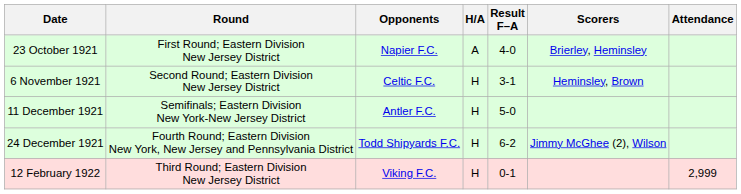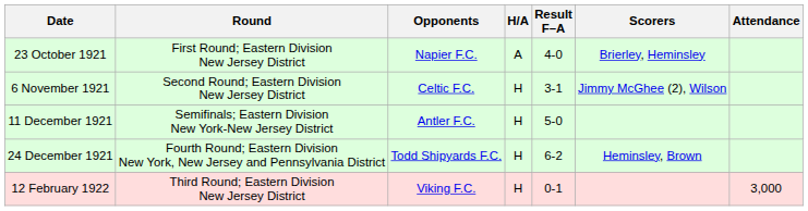 <table class="wikitable" style="text-align:center">
 <tr>
 <th>Date</th>
 <th>Round</th>
 <th>Opponents</th>
 <th>H/A</th>
 <th>Result<br>F–A</th>
 <th>Scorers</th>
 <th>Attendance</th>
 </tr>
 <tr bgcolor="#ddffdd">
 <td>23 October 1921</td>
 <td>First Round; Eastern Division<br>New Jersey District</td>
 <td><a href='#'>Napier F.C.</a></td>
 <td>A</td>
 <td>4-0</td>
 <td><a href='#'>Brierley</a>, <a href='#'>Heminsley</a></td>
 <td></td>
 </tr>
 <tr bgcolor="#ddffdd">
 <td>6 November 1921</td>
 <td>Second Round; Eastern Division<br>New Jersey District</td>
 <td><a href='#'>Celtic F.C.</a></td>
 <td>H</td>
 <td>3-1</td>
-<td><a href='#'>Heminsley</a>, <a href='#'>Brown</a></td>
+<td><a href='#'>Jimmy McGhee</a> (2), <a href='#'>Wilson</a></td>
 <td></td>
 </tr>
 <tr bgcolor="#ddffdd">
 <td>11 December 1921</td>
 <td>Semifinals; Eastern Division<br>New York-New Jersey District</td>
 <td><a href='#'>Antler F.C.</a></td>
 <td>H</td>
 <td>5-0</td>
 <td></td>
 <td></td>
 </tr>
 <tr bgcolor="#ddffdd">
 <td>24 December 1921</td>
 <td>Fourth Round; Eastern Division<br>New York, New Jersey and Pennsylvania District</td>
 <td><a href='#'>Todd Shipyards F.C.</a></td>
 <td>H</td>
 <td>6-2</td>
-<td><a href='#'>Jimmy McGhee</a> (2), <a href='#'>Wilson</a></td>
+<td><a href='#'>Heminsley</a>, <a href='#'>Brown</a></td>
 <td></td>
 </tr>
 <tr bgcolor="#ffdddd">
 <td>12 February 1922</td>
 <td>Third Round; Eastern Division<br>New Jersey District</td>
 <td><a href='#'>Viking F.C.</a></td>
 <td>H</td>
 <td>0-1</td>
 <td></td>
-<td>2,999</td>
+<td>3,000</td>
 </tr>
 </table>
